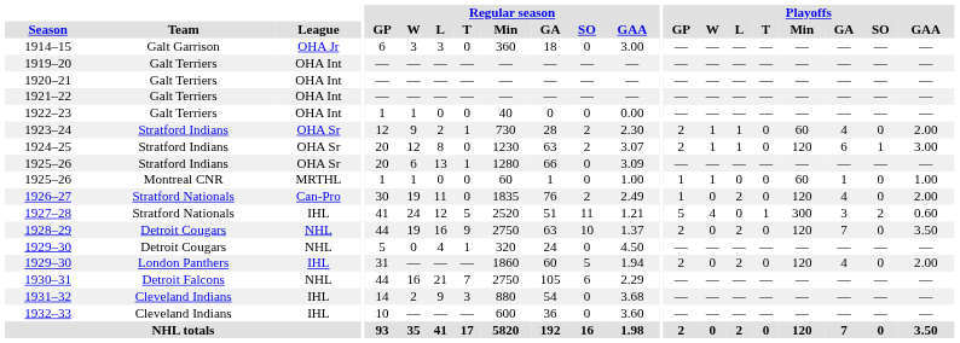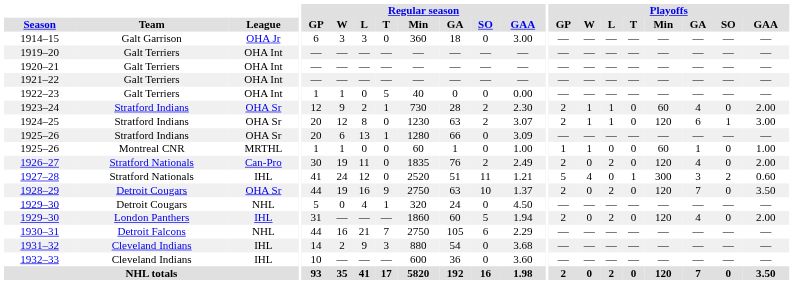 <table border="0" cellpadding="1" cellspacing="0" style="width:90%; text-align:center;">
 <tr bgcolor="#e0e0e0">
 <th colspan="3" bgcolor="#ffffff"></th>
 <th rowspan="99" bgcolor="#ffffff"></th>
 <th colspan="8" bgcolor="#e0e0e0"><a href='#'>Regular season</a></th>
 <th rowspan="99" bgcolor="#ffffff"></th>
 <th colspan="8" bgcolor="#e0e0e0"><a href='#'>Playoffs</a></th>
 </tr>
 <tr bgcolor="#e0e0e0">
 <th><a href='#'>Season</a></th>
 <th>Team</th>
 <th>League</th>
 <th>GP</th>
 <th>W</th>
 <th>L</th>
 <th>T</th>
 <th>Min</th>
 <th>GA</th>
 <th><a href='#'>SO</a></th>
 <th><a href='#'>GAA</a></th>
 <th>GP</th>
 <th>W</th>
 <th>L</th>
 <th>T</th>
 <th>Min</th>
 <th>GA</th>
 <th>SO</th>
 <th>GAA</th>
 </tr>
 <tr>
 <td>1914–15</td>
 <td>Galt Garrison</td>
 <td><a href='#'>OHA Jr</a></td>
 <td>6</td>
 <td>3</td>
 <td>3</td>
 <td>0</td>
 <td>360</td>
 <td>18</td>
 <td>0</td>
 <td>3.00</td>
 <td>—</td>
 <td>—</td>
 <td>—</td>
 <td>—</td>
 <td>—</td>
 <td>—</td>
 <td>—</td>
 <td>—</td>
 </tr>
 <tr bgcolor="#f0f0f0">
 <td>1919–20</td>
 <td>Galt Terriers</td>
 <td>OHA Int</td>
 <td>—</td>
 <td>—</td>
 <td>—</td>
 <td>—</td>
 <td>—</td>
 <td>—</td>
 <td>—</td>
 <td>—</td>
 <td>—</td>
 <td>—</td>
 <td>—</td>
 <td>—</td>
 <td>—</td>
 <td>—</td>
 <td>—</td>
 <td>—</td>
 </tr>
 <tr>
 <td>1920–21</td>
 <td>Galt Terriers</td>
 <td>OHA Int</td>
 <td>—</td>
 <td>—</td>
 <td>—</td>
 <td>—</td>
 <td>—</td>
 <td>—</td>
 <td>—</td>
 <td>—</td>
 <td>—</td>
 <td>—</td>
 <td>—</td>
 <td>—</td>
 <td>—</td>
 <td>—</td>
 <td>—</td>
 <td>—</td>
 </tr>
 <tr bgcolor="#f0f0f0">
 <td>1921–22</td>
 <td>Galt Terriers</td>
 <td>OHA Int</td>
 <td>—</td>
 <td>—</td>
 <td>—</td>
 <td>—</td>
 <td>—</td>
 <td>—</td>
 <td>—</td>
 <td>—</td>
 <td>—</td>
 <td>—</td>
 <td>—</td>
 <td>—</td>
 <td>—</td>
 <td>—</td>
 <td>—</td>
 <td>—</td>
 </tr>
 <tr>
 <td>1922–23</td>
 <td>Galt Terriers</td>
 <td>OHA Int</td>
 <td>1</td>
 <td>1</td>
 <td>0</td>
-<td>0</td>
+<td>5</td>
 <td>40</td>
 <td>0</td>
 <td>0</td>
 <td>0.00</td>
 <td>—</td>
 <td>—</td>
 <td>—</td>
 <td>—</td>
 <td>—</td>
 <td>—</td>
 <td>—</td>
 <td>—</td>
 </tr>
 <tr bgcolor="#f0f0f0">
 <td>1923–24</td>
 <td><a href='#'>Stratford Indians</a></td>
 <td><a href='#'>OHA Sr</a></td>
 <td>12</td>
 <td>9</td>
 <td>2</td>
 <td>1</td>
 <td>730</td>
 <td>28</td>
 <td>2</td>
 <td>2.30</td>
 <td>2</td>
 <td>1</td>
 <td>1</td>
 <td>0</td>
 <td>60</td>
 <td>4</td>
 <td>0</td>
 <td>2.00</td>
 </tr>
 <tr>
 <td>1924–25</td>
 <td>Stratford Indians</td>
 <td>OHA Sr</td>
 <td>20</td>
 <td>12</td>
 <td>8</td>
 <td>0</td>
 <td>1230</td>
 <td>63</td>
 <td>2</td>
 <td>3.07</td>
 <td>2</td>
 <td>1</td>
 <td>1</td>
 <td>0</td>
 <td>120</td>
 <td>6</td>
 <td>1</td>
 <td>3.00</td>
 </tr>
 <tr bgcolor="#f0f0f0">
 <td>1925–26</td>
 <td>Stratford Indians</td>
 <td>OHA Sr</td>
 <td>20</td>
 <td>6</td>
 <td>13</td>
 <td>1</td>
 <td>1280</td>
 <td>66</td>
 <td>0</td>
 <td>3.09</td>
 <td>—</td>
 <td>—</td>
 <td>—</td>
 <td>—</td>
 <td>—</td>
 <td>—</td>
 <td>—</td>
 <td>—</td>
 </tr>
 <tr>
 <td>1925–26</td>
 <td>Montreal CNR</td>
 <td>MRTHL</td>
 <td>1</td>
 <td>1</td>
 <td>0</td>
 <td>0</td>
 <td>60</td>
 <td>1</td>
 <td>0</td>
 <td>1.00</td>
 <td>1</td>
 <td>1</td>
 <td>0</td>
 <td>0</td>
 <td>60</td>
 <td>1</td>
 <td>0</td>
 <td>1.00</td>
 </tr>
 <tr bgcolor="#f0f0f0">
 <td><a href='#'>1926–27</a></td>
 <td><a href='#'>Stratford Nationals</a></td>
 <td><a href='#'>Can-Pro</a></td>
 <td>30</td>
 <td>19</td>
 <td>11</td>
 <td>0</td>
 <td>1835</td>
 <td>76</td>
 <td>2</td>
 <td>2.49</td>
-<td>1</td>
+<td>2</td>
 <td>0</td>
 <td>2</td>
 <td>0</td>
 <td>120</td>
 <td>4</td>
 <td>0</td>
 <td>2.00</td>
 </tr>
 <tr>
 <td><a href='#'>1927–28</a></td>
 <td>Stratford Nationals</td>
 <td>IHL</td>
 <td>41</td>
 <td>24</td>
 <td>12</td>
-<td>5</td>
+<td>0</td>
 <td>2520</td>
 <td>51</td>
 <td>11</td>
 <td>1.21</td>
 <td>5</td>
 <td>4</td>
 <td>0</td>
 <td>1</td>
 <td>300</td>
 <td>3</td>
 <td>2</td>
 <td>0.60</td>
 </tr>
 <tr bgcolor="#f0f0f0">
 <td><a href='#'>1928–29</a></td>
 <td><a href='#'>Detroit Cougars</a></td>
-<td><a href='#'>NHL</a></td>
+<td><a href='#'>OHA Sr</a></td>
 <td>44</td>
 <td>19</td>
 <td>16</td>
 <td>9</td>
 <td>2750</td>
 <td>63</td>
 <td>10</td>
 <td>1.37</td>
 <td>2</td>
 <td>0</td>
 <td>2</td>
 <td>0</td>
 <td>120</td>
 <td>7</td>
 <td>0</td>
 <td>3.50</td>
 </tr>
 <tr>
 <td><a href='#'>1929–30</a></td>
 <td>Detroit Cougars</td>
 <td>NHL</td>
 <td>5</td>
 <td>0</td>
 <td>4</td>
 <td>1</td>
 <td>320</td>
 <td>24</td>
 <td>0</td>
 <td>4.50</td>
 <td>—</td>
 <td>—</td>
 <td>—</td>
 <td>—</td>
 <td>—</td>
 <td>—</td>
 <td>—</td>
 <td>—</td>
 </tr>
 <tr bgcolor="#f0f0f0">
 <td><a href='#'>1929–30</a></td>
 <td><a href='#'>London Panthers</a></td>
 <td><a href='#'>IHL</a></td>
 <td>31</td>
 <td>—</td>
 <td>—</td>
 <td>—</td>
 <td>1860</td>
 <td>60</td>
 <td>5</td>
 <td>1.94</td>
 <td>2</td>
 <td>0</td>
 <td>2</td>
 <td>0</td>
 <td>120</td>
 <td>4</td>
 <td>0</td>
 <td>2.00</td>
 </tr>
 <tr>
 <td><a href='#'>1930–31</a></td>
 <td><a href='#'>Detroit Falcons</a></td>
 <td>NHL</td>
 <td>44</td>
 <td>16</td>
 <td>21</td>
 <td>7</td>
 <td>2750</td>
 <td>105</td>
 <td>6</td>
 <td>2.29</td>
 <td>—</td>
 <td>—</td>
 <td>—</td>
 <td>—</td>
 <td>—</td>
 <td>—</td>
 <td>—</td>
 <td>—</td>
 </tr>
 <tr bgcolor="#f0f0f0">
 <td><a href='#'>1931–32</a></td>
 <td><a href='#'>Cleveland Indians</a></td>
 <td>IHL</td>
 <td>14</td>
 <td>2</td>
 <td>9</td>
 <td>3</td>
 <td>880</td>
 <td>54</td>
 <td>0</td>
 <td>3.68</td>
 <td>—</td>
 <td>—</td>
 <td>—</td>
 <td>—</td>
 <td>—</td>
 <td>—</td>
 <td>—</td>
 <td>—</td>
 </tr>
 <tr>
 <td><a href='#'>1932–33</a></td>
 <td>Cleveland Indians</td>
 <td>IHL</td>
 <td>10</td>
 <td>—</td>
 <td>—</td>
 <td>—</td>
 <td>600</td>
 <td>36</td>
 <td>0</td>
 <td>3.60</td>
 <td>—</td>
 <td>—</td>
 <td>—</td>
 <td>—</td>
 <td>—</td>
 <td>—</td>
 <td>—</td>
 <td>—</td>
 </tr>
 <tr bgcolor="#e0e0e0">
 <th colspan="3">NHL totals</th>
 <th>93</th>
 <th>35</th>
 <th>41</th>
 <th>17</th>
 <th>5820</th>
 <th>192</th>
 <th>16</th>
 <th>1.98</th>
 <th>2</th>
 <th>0</th>
 <th>2</th>
 <th>0</th>
 <th>120</th>
 <th>7</th>
 <th>0</th>
 <th>3.50</th>
 </tr>
 </table>
